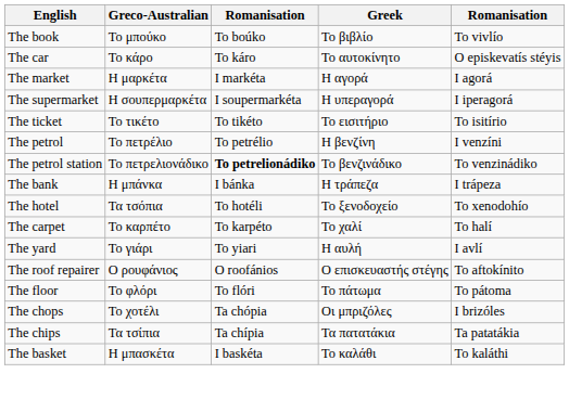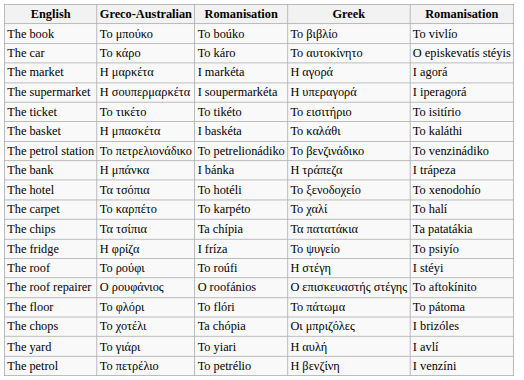 <table class="wikitable">
 <tr>
 <th>English</th>
 <th>Greco-Australian</th>
 <th>Romanisation</th>
 <th>Greek</th>
 <th>Romanisation</th>
 </tr>
 <tr>
 <td align=left>The book</td>
 <td align=left>Το μπούκο</td>
 <td align=left>To boúko</td>
 <td align=left>Το βιβλίο</td>
 <td>To vivlío</td>
 </tr>
 <tr>
 <td align=left>The car</td>
 <td align=left>Το κάρο</td>
 <td align=left>To káro</td>
 <td align=left>Το αυτοκίνητο</td>
 <td>O episkevatís stéyis</td>
 </tr>
 <tr>
 <td align=left>The market</td>
 <td align=left>Η μαρκέτα</td>
 <td align=left>I markéta</td>
 <td align=left>Η αγορά</td>
 <td>I agorá</td>
 </tr>
 <tr>
 <td align=left>The supermarket</td>
 <td align=left>Η σουπερμαρκέτα</td>
 <td align=left>I soupermarkéta</td>
 <td align=left>Η υπεραγορά</td>
 <td>I iperagorá</td>
 </tr>
 <tr>
 <td align=left>The ticket</td>
 <td align=left>Το τικέτο</td>
 <td align=left>To tikéto</td>
 <td align=left>Το εισιτήριο</td>
 <td>To isitírio</td>
 </tr>
 <tr>
-<td align=left>The petrol</td>
-<td align=left>Το πετρέλιο</td>
-<td align=left>To petrélio</td>
-<td align=left>Η βενζίνη</td>
-<td>I venzíni</td>
+<td align=left>The basket</td>
+<td align=left>Η μπασκέτα</td>
+<td align=left>I baskéta</td>
+<td align=left>Το καλάθι</td>
+<td>To kaláthi</td>
 </tr>
 <tr>
 <td align=left>The petrol station</td>
 <td align=left>Το πετρελιονάδικο</td>
-<td align=left><strong>To petrelionádiko</strong></td>
+<td align=left>To petrelionádiko</td>
 <td align=left>Το βενζινάδικο</td>
 <td>To venzinádiko</td>
 </tr>
 <tr>
 <td align=left>The bank</td>
 <td align=left>Η μπάνκα</td>
 <td align=left>I bánka</td>
 <td align=left>Η τράπεζα</td>
 <td>I trápeza</td>
 </tr>
 <tr>
 <td align=left>The hotel</td>
 <td align=left>Τα τσόπια</td>
 <td align=left>To hotéli</td>
 <td align=left>Το ξενοδοχείο</td>
 <td>To xenodohío</td>
 </tr>
 <tr>
 <td align=left>The carpet</td>
 <td align=left>To καρπέτo</td>
 <td align=left>To karpéto</td>
 <td align=left>Το χαλί</td>
 <td>To halí</td>
 </tr>
 <tr>
-<td align=left>The yard</td>
-<td align=left>To γιάρι</td>
-<td align=left>To yiari</td>
-<td align=left>Η αυλή</td>
-<td>I avlí</td>
+<td align=left>The chips</td>
+<td align=left>Τα τσίπια</td>
+<td align=left>Ta chípia</td>
+<td align=left>Τα πατατάκια</td>
+<td>Ta patatákia</td>
+</tr>
+<tr>
+<td align=left>The fridge</td>
+<td align=left>Η φρίζα</td>
+<td align=left>I fríza</td>
+<td align=left>Το ψυγείο</td>
+<td>To psiyío</td>
+</tr>
+<tr>
+<td align=left>The roof</td>
+<td align=left>Το ρούφι</td>
+<td align=left>To roúfi</td>
+<td align=left>Η στέγη</td>
+<td>I stéyi</td>
 </tr>
 <tr>
 <td align=left>The roof repairer</td>
 <td align=left>Ο ρουφάνιος</td>
 <td align=left>O roofánios</td>
 <td align=left>Ο επισκευαστής στέγης</td>
 <td>To aftokínito</td>
 </tr>
 <tr>
 <td align=left>The floor</td>
 <td align=left>Το φλόρι</td>
 <td align=left>To flóri</td>
 <td align=left>Το πάτωμα</td>
 <td>To pátoma</td>
 </tr>
 <tr>
 <td align=left>The chops</td>
 <td align=left>Το χοτέλι</td>
 <td align=left>Ta chópia</td>
 <td align=left>Οι μπριζόλες</td>
 <td>I brizóles</td>
 </tr>
 <tr>
-<td align=left>The chips</td>
-<td align=left>Τα τσίπια</td>
-<td align=left>Ta chípia</td>
-<td align=left>Τα πατατάκια</td>
-<td>Ta patatákia</td>
+<td align=left>The yard</td>
+<td align=left>To γιάρι</td>
+<td align=left>To yiari</td>
+<td align=left>Η αυλή</td>
+<td>I avlí</td>
 </tr>
 <tr>
-<td align=left>The basket</td>
-<td align=left>Η μπασκέτα</td>
-<td align=left>I baskéta</td>
-<td align=left>Το καλάθι</td>
-<td>To kaláthi</td>
+<td align=left>The petrol</td>
+<td align=left>Το πετρέλιο</td>
+<td align=left>To petrélio</td>
+<td align=left>Η βενζίνη</td>
+<td>I venzíni</td>
 </tr>
 </table>
